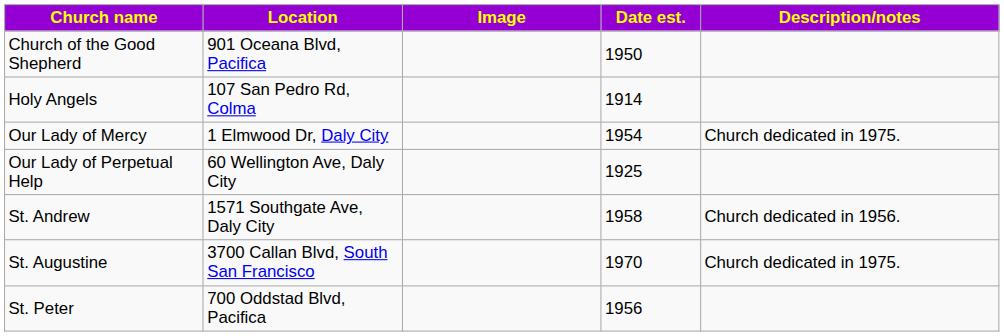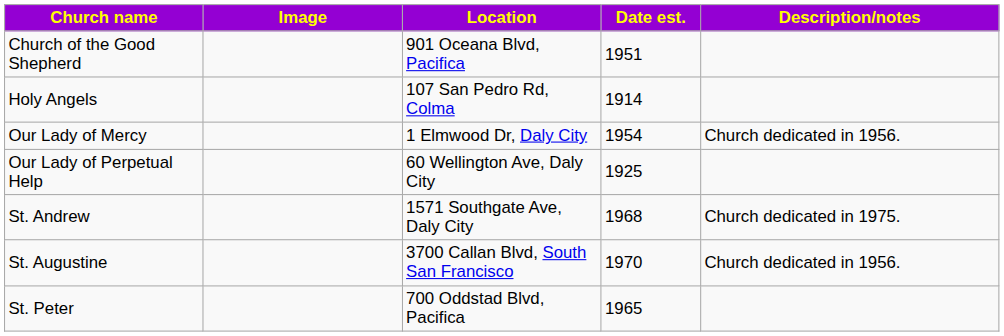 <table class="wikitable sortable" style="width:75%">
 <tr>
 <th style="background:darkviolet; color:yellow;" width="20%"><strong>Church name</strong></th>
+<th style="background:darkviolet; color:yellow;" width="20%"><strong>Image</strong></th>
 <th style="background:darkviolet; color:yellow;" width="20%"><strong>Location</strong></th>
-<th style="background:darkviolet; color:yellow;" width="20%"><strong>Image</strong></th>
 <th style="background:darkviolet; color:yellow;" width="10%"><strong>Date est.</strong></th>
 <th style="background:darkviolet; color:yellow;" width="30%"><strong>Description/notes</strong></th>
 </tr>
 <tr>
 <td>Church of the Good Shepherd</td>
+<td></td>
 <td>901 Oceana Blvd, <a href='#'>Pacifica</a></td>
-<td></td>
-<td>1950</td>
+<td>1951</td>
 <td></td>
 </tr>
 <tr>
 <td>Holy Angels</td>
+<td></td>
 <td>107 San Pedro Rd, <a href='#'>Colma</a></td>
-<td></td>
 <td>1914</td>
 <td></td>
 </tr>
 <tr>
 <td>Our Lady of Mercy</td>
+<td></td>
 <td>1 Elmwood Dr, <a href='#'>Daly City</a></td>
-<td></td>
 <td>1954</td>
-<td>Church dedicated in 1975.</td>
+<td>Church dedicated in 1956.</td>
 </tr>
 <tr>
 <td>Our Lady of Perpetual Help</td>
+<td></td>
 <td>60 Wellington Ave, Daly City</td>
-<td></td>
 <td>1925</td>
 <td></td>
 </tr>
 <tr>
 <td>St. Andrew</td>
+<td></td>
 <td>1571 Southgate Ave, Daly City</td>
+<td>1968</td>
+<td>Church dedicated in 1975.</td>
+</tr>
+<tr>
+<td>St. Augustine</td>
 <td></td>
-<td>1958</td>
+<td>3700 Callan Blvd, <a href='#'>South San Francisco</a></td>
+<td>1970</td>
 <td>Church dedicated in 1956.</td>
 </tr>
 <tr>
-<td>St. Augustine</td>
-<td>3700 Callan Blvd, <a href='#'>South San Francisco</a></td>
+<td>St. Peter</td>
 <td></td>
-<td>1970</td>
-<td>Church dedicated in 1975.</td>
-</tr>
-<tr>
-<td>St. Peter</td>
 <td>700 Oddstad Blvd, Pacifica</td>
-<td></td>
-<td>1956</td>
+<td>1965</td>
 <td></td>
 </tr>
 </table>
